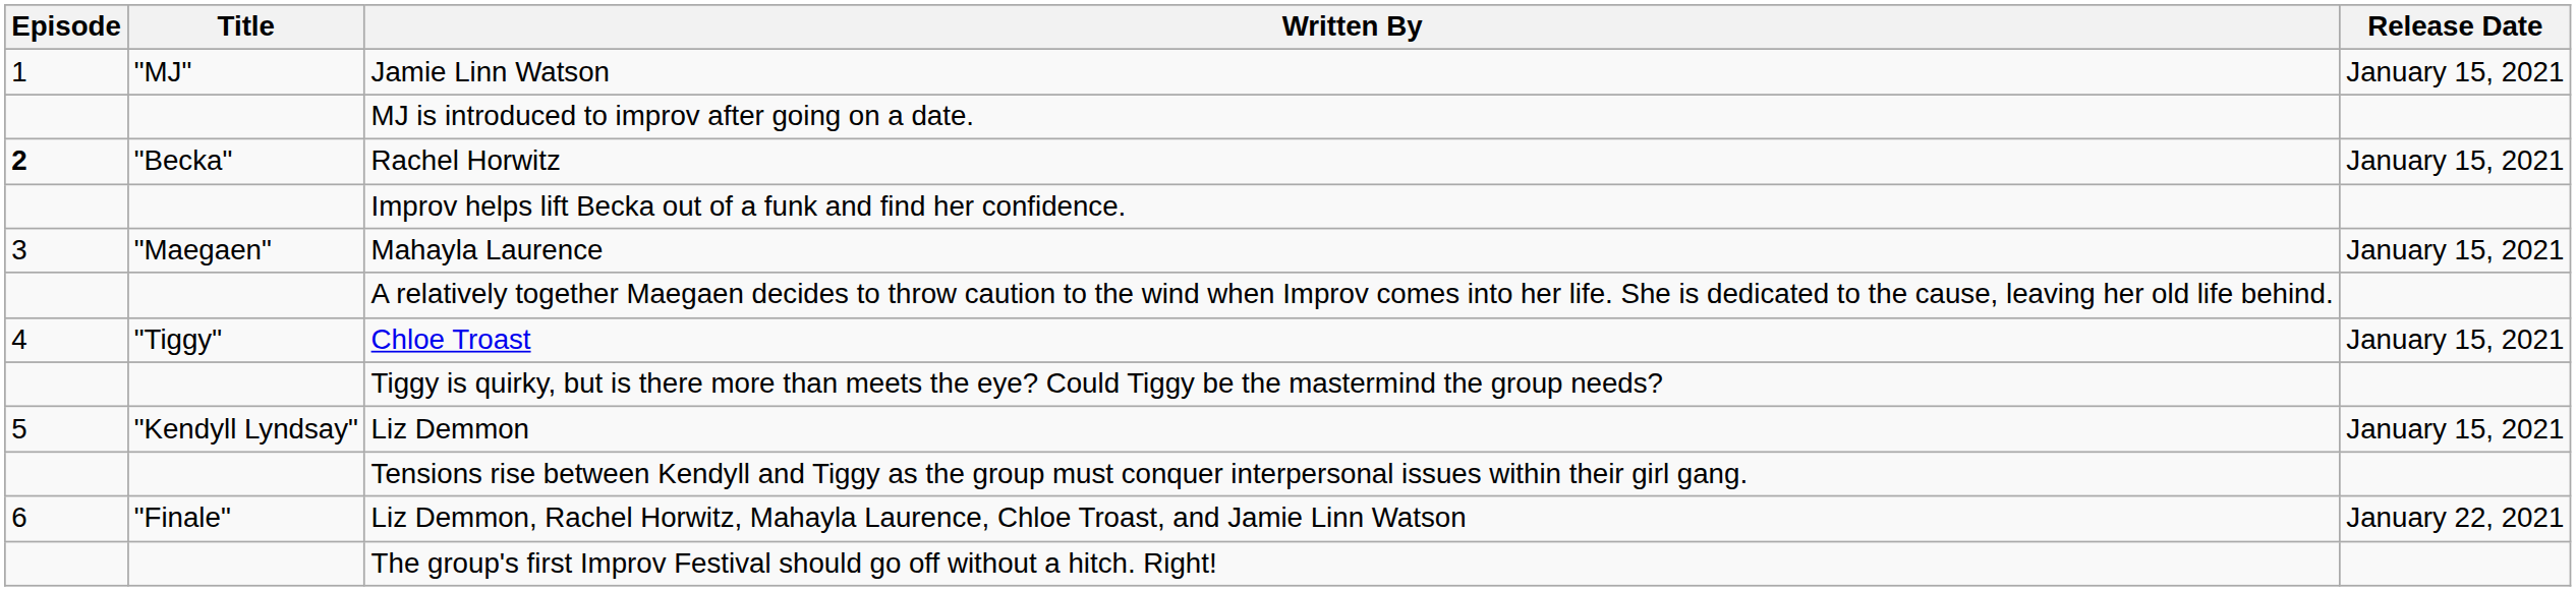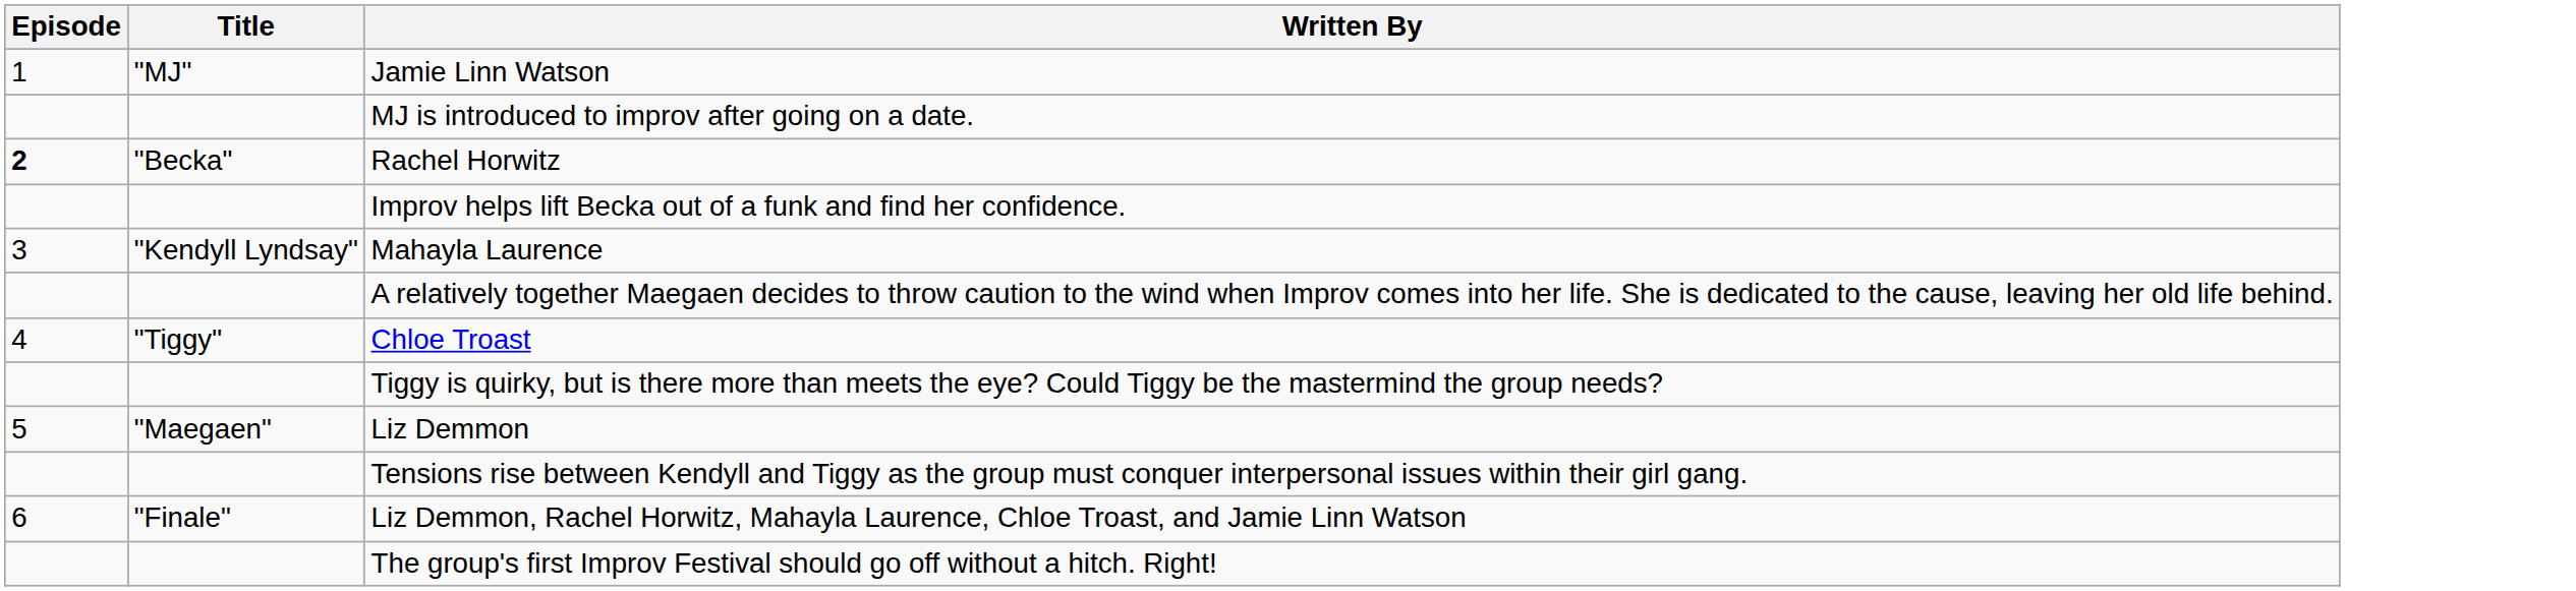 <table class="wikitable">
 <tr>
 <th>Episode</th>
 <th>Title</th>
 <th>Written By</th>
-<th>Release Date</th>
 </tr>
 <tr>
 <td>1</td>
 <td>"MJ"</td>
 <td>Jamie Linn Watson</td>
-<td>January 15, 2021</td>
 </tr>
 <tr>
 <td></td>
 <td></td>
 <td>MJ is introduced to improv after going on a date.</td>
-<td></td>
 </tr>
 <tr>
 <td><strong>2</strong></td>
 <td>"Becka"</td>
 <td>Rachel Horwitz</td>
-<td>January 15, 2021</td>
 </tr>
 <tr>
 <td></td>
 <td></td>
 <td>Improv helps lift Becka out of a funk and find her confidence.</td>
-<td></td>
 </tr>
 <tr>
 <td>3</td>
-<td>"Maegaen"</td>
+<td>"Kendyll Lyndsay"</td>
 <td>Mahayla Laurence</td>
-<td>January 15, 2021</td>
 </tr>
 <tr>
 <td></td>
 <td></td>
 <td>A relatively together Maegaen decides to throw caution to the wind when Improv comes into her life. She is dedicated to the cause, leaving her old life behind.</td>
-<td></td>
 </tr>
 <tr>
 <td>4</td>
 <td>"Tiggy"</td>
 <td><a href='#'>Chloe Troast</a></td>
-<td>January 15, 2021</td>
 </tr>
 <tr>
 <td></td>
 <td></td>
 <td>Tiggy is quirky, but is there more than meets the eye? Could Tiggy be the mastermind the group needs?</td>
-<td></td>
 </tr>
 <tr>
 <td>5</td>
-<td>"Kendyll Lyndsay"</td>
+<td>"Maegaen"</td>
 <td>Liz Demmon</td>
-<td>January 15, 2021</td>
 </tr>
 <tr>
 <td></td>
 <td></td>
 <td>Tensions rise between Kendyll and Tiggy as the group must conquer interpersonal issues within their girl gang.</td>
-<td></td>
 </tr>
 <tr>
 <td>6</td>
 <td>"Finale"</td>
 <td>Liz Demmon, Rachel Horwitz, Mahayla Laurence, Chloe Troast, and Jamie Linn Watson</td>
-<td>January 22, 2021</td>
 </tr>
 <tr>
 <td></td>
 <td></td>
 <td>The group's first Improv Festival should go off without a hitch. Right!</td>
-<td></td>
 </tr>
 </table>
